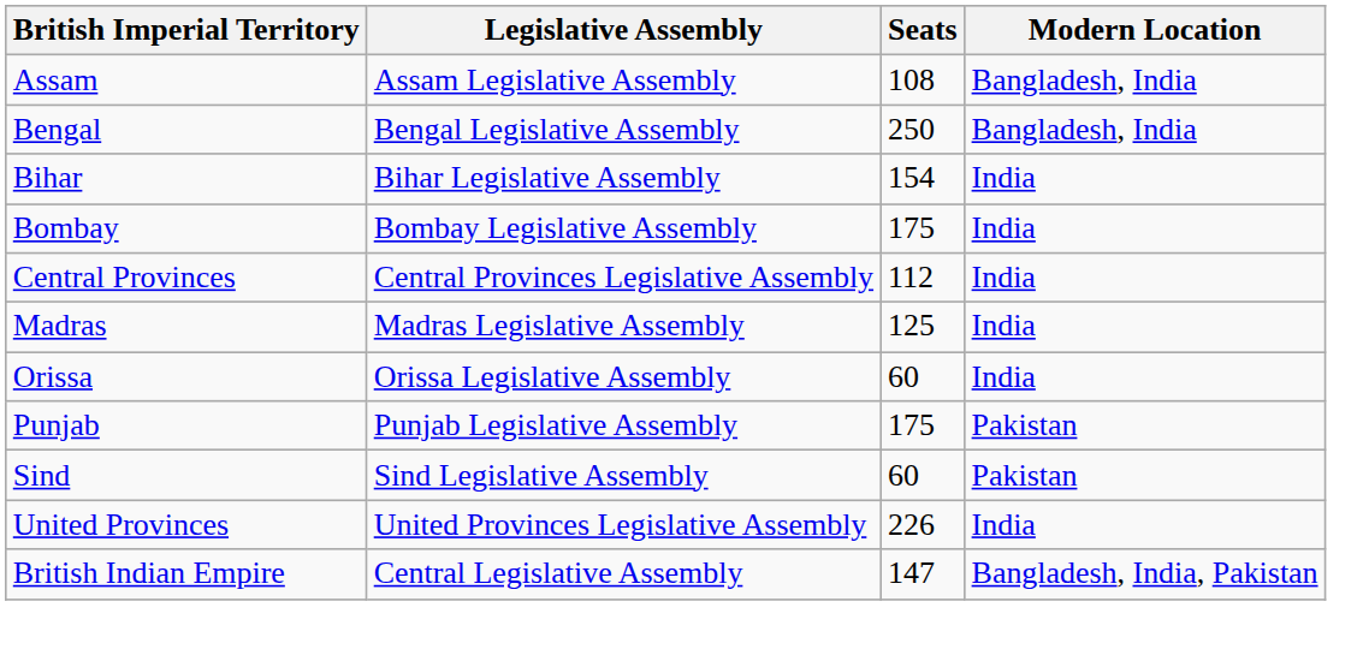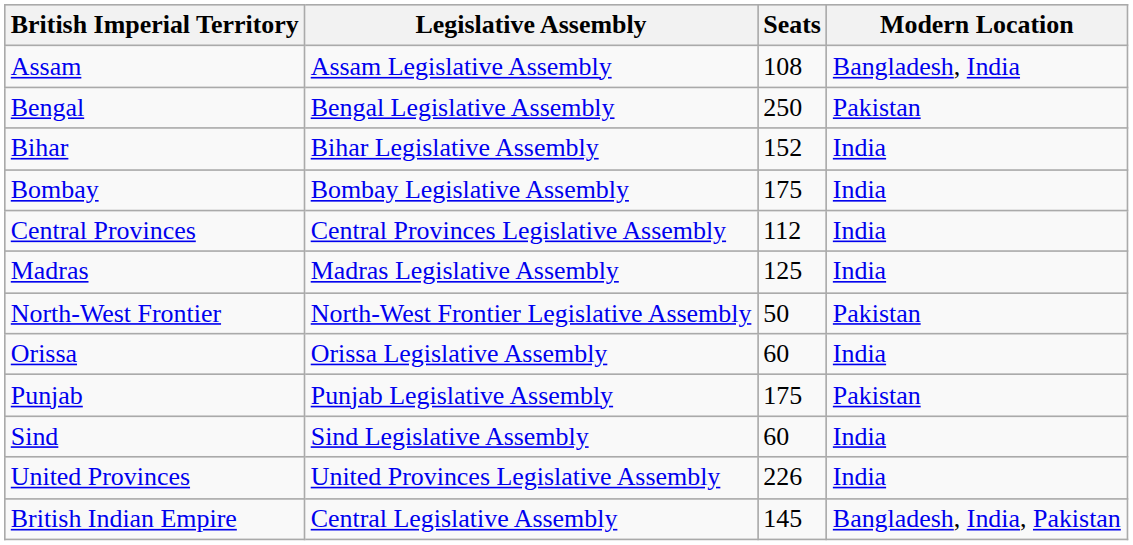 <table class="wikitable sortable">
 <tr>
 <th>British Imperial Territory</th>
 <th>Legislative Assembly</th>
 <th>Seats</th>
 <th>Modern Location</th>
 </tr>
 <tr>
 <td><a href='#'>Assam</a></td>
 <td><a href='#'>Assam Legislative Assembly</a></td>
 <td>108</td>
 <td><a href='#'>Bangladesh</a>, <a href='#'>India</a></td>
 </tr>
 <tr>
 <td><a href='#'>Bengal</a></td>
 <td><a href='#'>Bengal Legislative Assembly</a></td>
 <td>250</td>
-<td><a href='#'>Bangladesh</a>, <a href='#'>India</a></td>
+<td><a href='#'>Pakistan</a></td>
 </tr>
 <tr>
 <td><a href='#'>Bihar</a></td>
 <td><a href='#'>Bihar Legislative Assembly</a></td>
-<td>154</td>
+<td>152</td>
 <td><a href='#'>India</a></td>
 </tr>
 <tr>
 <td><a href='#'>Bombay</a></td>
 <td><a href='#'>Bombay Legislative Assembly</a></td>
 <td>175</td>
 <td><a href='#'>India</a></td>
 </tr>
 <tr>
 <td><a href='#'>Central Provinces</a></td>
 <td><a href='#'>Central Provinces Legislative Assembly</a></td>
 <td>112</td>
 <td><a href='#'>India</a></td>
 </tr>
 <tr>
 <td><a href='#'>Madras</a></td>
 <td><a href='#'>Madras Legislative Assembly</a></td>
 <td>125</td>
 <td><a href='#'>India</a></td>
 </tr>
 <tr>
+<td><a href='#'>North-West Frontier</a></td>
+<td><a href='#'>North-West Frontier Legislative Assembly</a></td>
+<td>50</td>
+<td><a href='#'>Pakistan</a></td>
+</tr>
+<tr>
 <td><a href='#'>Orissa</a></td>
 <td><a href='#'>Orissa Legislative Assembly</a></td>
 <td>60</td>
 <td><a href='#'>India</a></td>
 </tr>
 <tr>
 <td><a href='#'>Punjab</a></td>
 <td><a href='#'>Punjab Legislative Assembly</a></td>
 <td>175</td>
 <td><a href='#'>Pakistan</a></td>
 </tr>
 <tr>
 <td><a href='#'>Sind</a></td>
 <td><a href='#'>Sind Legislative Assembly</a></td>
 <td>60</td>
-<td><a href='#'>Pakistan</a></td>
+<td><a href='#'>India</a></td>
 </tr>
 <tr>
 <td><a href='#'>United Provinces</a></td>
 <td><a href='#'>United Provinces Legislative Assembly</a></td>
 <td>226</td>
 <td><a href='#'>India</a></td>
 </tr>
 <tr>
 <td><a href='#'>British Indian Empire</a></td>
 <td><a href='#'>Central Legislative Assembly</a></td>
-<td>147</td>
+<td>145</td>
 <td><a href='#'>Bangladesh</a>, <a href='#'>India</a>, <a href='#'>Pakistan</a></td>
 </tr>
 </table>
